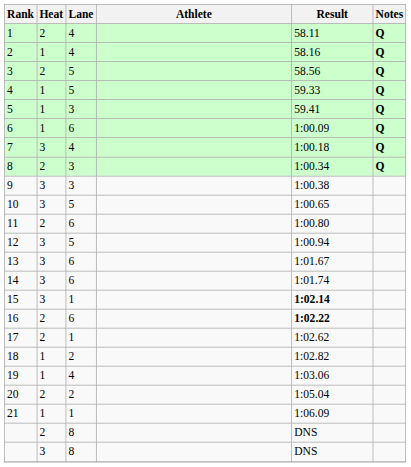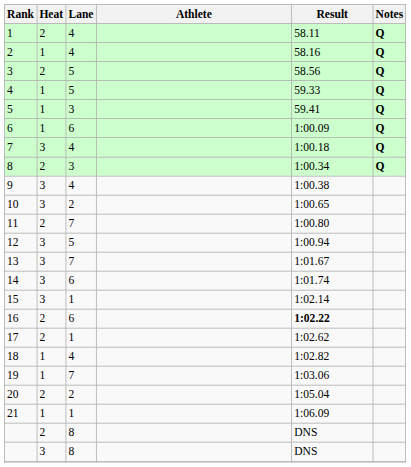 <table class="wikitable" style="font-size:95%" style="width:35em;" style="text-align:center">
 <tr>
 <th>Rank</th>
 <th>Heat</th>
 <th>Lane</th>
 <th width=250>Athlete</th>
 <th width=100>Result</th>
 <th>Notes</th>
 </tr>
 <tr bgcolor=ccffcc>
 <td>1</td>
 <td>2</td>
 <td>4</td>
 <td align=left></td>
 <td>58.11</td>
 <td><strong>Q</strong></td>
 </tr>
 <tr bgcolor=ccffcc>
 <td>2</td>
 <td>1</td>
 <td>4</td>
 <td align=left></td>
 <td>58.16</td>
 <td><strong>Q</strong></td>
 </tr>
 <tr bgcolor=ccffcc>
 <td>3</td>
 <td>2</td>
 <td>5</td>
 <td align=left></td>
 <td>58.56</td>
 <td><strong>Q</strong></td>
 </tr>
 <tr bgcolor=ccffcc>
 <td>4</td>
 <td>1</td>
 <td>5</td>
 <td align=left></td>
 <td>59.33</td>
 <td><strong>Q</strong></td>
 </tr>
 <tr bgcolor=ccffcc>
 <td>5</td>
 <td>1</td>
 <td>3</td>
 <td align=left></td>
 <td>59.41</td>
 <td><strong>Q</strong></td>
 </tr>
 <tr bgcolor=ccffcc>
 <td>6</td>
 <td>1</td>
 <td>6</td>
 <td align=left></td>
 <td>1:00.09</td>
 <td><strong>Q</strong></td>
 </tr>
 <tr bgcolor=ccffcc>
 <td>7</td>
 <td>3</td>
 <td>4</td>
 <td align=left></td>
 <td>1:00.18</td>
 <td><strong>Q</strong></td>
 </tr>
 <tr bgcolor=ccffcc>
 <td>8</td>
 <td>2</td>
 <td>3</td>
 <td align=left></td>
 <td>1:00.34</td>
 <td><strong>Q</strong></td>
 </tr>
 <tr>
 <td>9</td>
 <td>3</td>
-<td>3</td>
+<td>4</td>
 <td align=left></td>
 <td>1:00.38</td>
 <td></td>
 </tr>
 <tr>
 <td>10</td>
 <td>3</td>
-<td>5</td>
+<td>2</td>
 <td align=left></td>
 <td>1:00.65</td>
 <td></td>
 </tr>
 <tr>
 <td>11</td>
 <td>2</td>
-<td>6</td>
+<td>7</td>
 <td align=left></td>
 <td>1:00.80</td>
 <td></td>
 </tr>
 <tr>
 <td>12</td>
 <td>3</td>
 <td>5</td>
 <td align=left></td>
 <td>1:00.94</td>
 <td></td>
 </tr>
 <tr>
 <td>13</td>
 <td>3</td>
-<td>6</td>
+<td>7</td>
 <td align=left></td>
 <td>1:01.67</td>
 <td></td>
 </tr>
 <tr>
 <td>14</td>
 <td>3</td>
 <td>6</td>
 <td align=left></td>
 <td>1:01.74</td>
 <td></td>
 </tr>
 <tr>
 <td>15</td>
 <td>3</td>
 <td>1</td>
 <td align=left></td>
-<td><strong>1:02.14</strong></td>
+<td>1:02.14</td>
 <td></td>
 </tr>
 <tr>
 <td>16</td>
 <td>2</td>
 <td>6</td>
 <td align=left></td>
 <td><strong>1:02.22</strong></td>
 <td></td>
 </tr>
 <tr>
 <td>17</td>
 <td>2</td>
 <td>1</td>
 <td align=left></td>
 <td>1:02.62</td>
 <td></td>
 </tr>
 <tr>
 <td>18</td>
 <td>1</td>
-<td>2</td>
+<td>4</td>
 <td align=left></td>
 <td>1:02.82</td>
 <td></td>
 </tr>
 <tr>
 <td>19</td>
 <td>1</td>
-<td>4</td>
+<td>7</td>
 <td align=left></td>
 <td>1:03.06</td>
 <td></td>
 </tr>
 <tr>
 <td>20</td>
 <td>2</td>
 <td>2</td>
 <td align=left></td>
 <td>1:05.04</td>
 <td></td>
 </tr>
 <tr>
 <td>21</td>
 <td>1</td>
 <td>1</td>
 <td align=left></td>
 <td>1:06.09</td>
 <td></td>
 </tr>
 <tr>
 <td></td>
 <td>2</td>
 <td>8</td>
 <td align=left></td>
 <td>DNS</td>
 <td></td>
 </tr>
 <tr>
 <td></td>
 <td>3</td>
 <td>8</td>
 <td align=left></td>
 <td>DNS</td>
 <td></td>
 </tr>
 <tr>
 </tr>
 </table>
